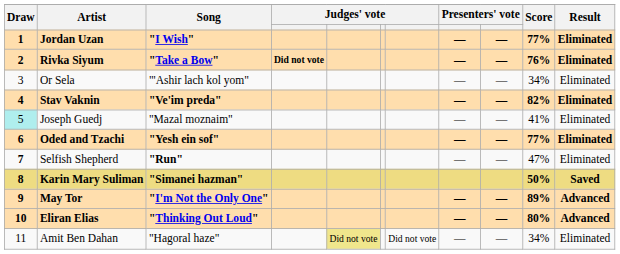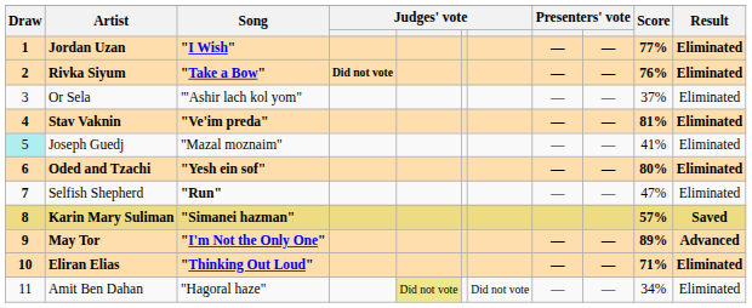 <table class="sortable wikitable" style="margin: 1em auto 1em auto; text-align:center; font-size:90%; line-height:18px;">
 <tr>
 </tr>
 <tr>
 <th rowspan="2">Draw</th>
 <th rowspan="2">Artist</th>
 <th rowspan="2">Song</th>
 <th colspan="4" class="unsortable">Judges' vote</th>
 <th colspan="2" class="unsortable">Presenters' vote</th>
 <th rowspan="2">Score</th>
 <th rowspan="2">Result</th>
 </tr>
 <tr>
 <th class="unsortable"></th>
 <th class="unsortable"></th>
 <th class="unsortable"></th>
 <th class="unsortable"></th>
 <th class="unsortable"></th>
 <th class="unsortable"></th>
 </tr>
 <tr style="font-weight:bold; background:#FFDEAD;">
 <td>1</td>
 <td align="left">Jordan Uzan</td>
 <td align="left">"<a href='#'>I Wish</a>"</td>
 <td></td>
 <td></td>
 <td></td>
 <td></td>
 <td>—</td>
 <td>—</td>
 <td>77%</td>
 <td>Eliminated</td>
 </tr>
 <tr style="font-weight:bold; background:#FFDEAD;">
 <td>2</td>
 <td align="left">Rivka Siyum</td>
 <td align="left">"<a href='#'>Take a Bow</a>"</td>
 <td><small>Did not vote</small></td>
 <td></td>
 <td></td>
 <td></td>
 <td>—</td>
 <td>—</td>
 <td>76%</td>
 <td>Eliminated</td>
 </tr>
 <tr>
 <td>3</td>
 <td align="left">Or Sela</td>
 <td align="left">"'Ashir lach kol yom"</td>
 <td></td>
 <td></td>
 <td></td>
 <td></td>
 <td>—</td>
 <td>—</td>
-<td>34%</td>
+<td>37%</td>
 <td>Eliminated</td>
 </tr>
 <tr style="font-weight:bold; background:#FFDEAD;">
 <td>4</td>
 <td align="left">Stav Vaknin</td>
 <td align="left">"Ve'im preda"</td>
 <td></td>
 <td></td>
 <td></td>
 <td></td>
 <td>—</td>
 <td>—</td>
-<td>82%</td>
+<td>81%</td>
 <td>Eliminated</td>
 </tr>
 <tr>
 <td style="background: paleturquoise;">5</td>
 <td align="left">Joseph Guedj</td>
 <td align="left">"Mazal moznaim"</td>
 <td></td>
 <td></td>
 <td></td>
 <td></td>
 <td>—</td>
 <td>—</td>
 <td>41%</td>
 <td>Eliminated</td>
 </tr>
 <tr style="font-weight:bold; background:#FFDEAD;">
 <td>6</td>
 <td align="left">Oded and Tzachi</td>
 <td align="left">"Yesh ein sof"</td>
 <td></td>
 <td></td>
 <td></td>
 <td></td>
 <td>—</td>
 <td>—</td>
-<td>77%</td>
+<td>80%</td>
 <td>Eliminated</td>
 </tr>
 <tr>
 <td><strong>7</strong></td>
 <td align="left">Selfish Shepherd</td>
 <td align="left"><strong>"Run"</strong></td>
 <td></td>
 <td></td>
 <td></td>
 <td></td>
 <td>—</td>
 <td>—</td>
 <td>47%</td>
 <td>Eliminated</td>
 </tr>
 <tr style="font-weight:bold; background:#eedc82;">
 <td>8</td>
 <td align="left">Karin Mary Suliman</td>
 <td align="left">"Simanei hazman"</td>
 <td></td>
 <td></td>
 <td></td>
 <td></td>
 <td></td>
 <td></td>
-<td>50%</td>
+<td>57%</td>
 <td>Saved</td>
 </tr>
 <tr style="font-weight:bold; background:#FFDEAD;">
 <td>9</td>
 <td align="left">May Tor</td>
 <td align="left">"<a href='#'>I'm Not the Only One</a>"</td>
 <td></td>
 <td></td>
 <td></td>
 <td></td>
 <td>—</td>
 <td>—</td>
 <td>89%</td>
 <td>Advanced</td>
 </tr>
 <tr style="font-weight:bold; background:#FFDEAD;">
 <td>10</td>
 <td align="left">Eliran Elias</td>
 <td align="left">"<a href='#'>Thinking Out Loud</a>"</td>
 <td></td>
 <td></td>
 <td></td>
 <td></td>
 <td>—</td>
 <td>—</td>
-<td>80%</td>
-<td>Advanced</td>
+<td>71%</td>
+<td>Eliminated</td>
 </tr>
 <tr>
 <td>11</td>
 <td align="left">Amit Ben Dahan</td>
 <td align="left">"Hagoral haze"</td>
 <td></td>
 <td style="background: khaki;"><small>Did not vote</small></td>
 <td></td>
 <td><small>Did not vote</small></td>
 <td>—</td>
 <td>—</td>
 <td>34%</td>
 <td>Eliminated</td>
 </tr>
 </table>
